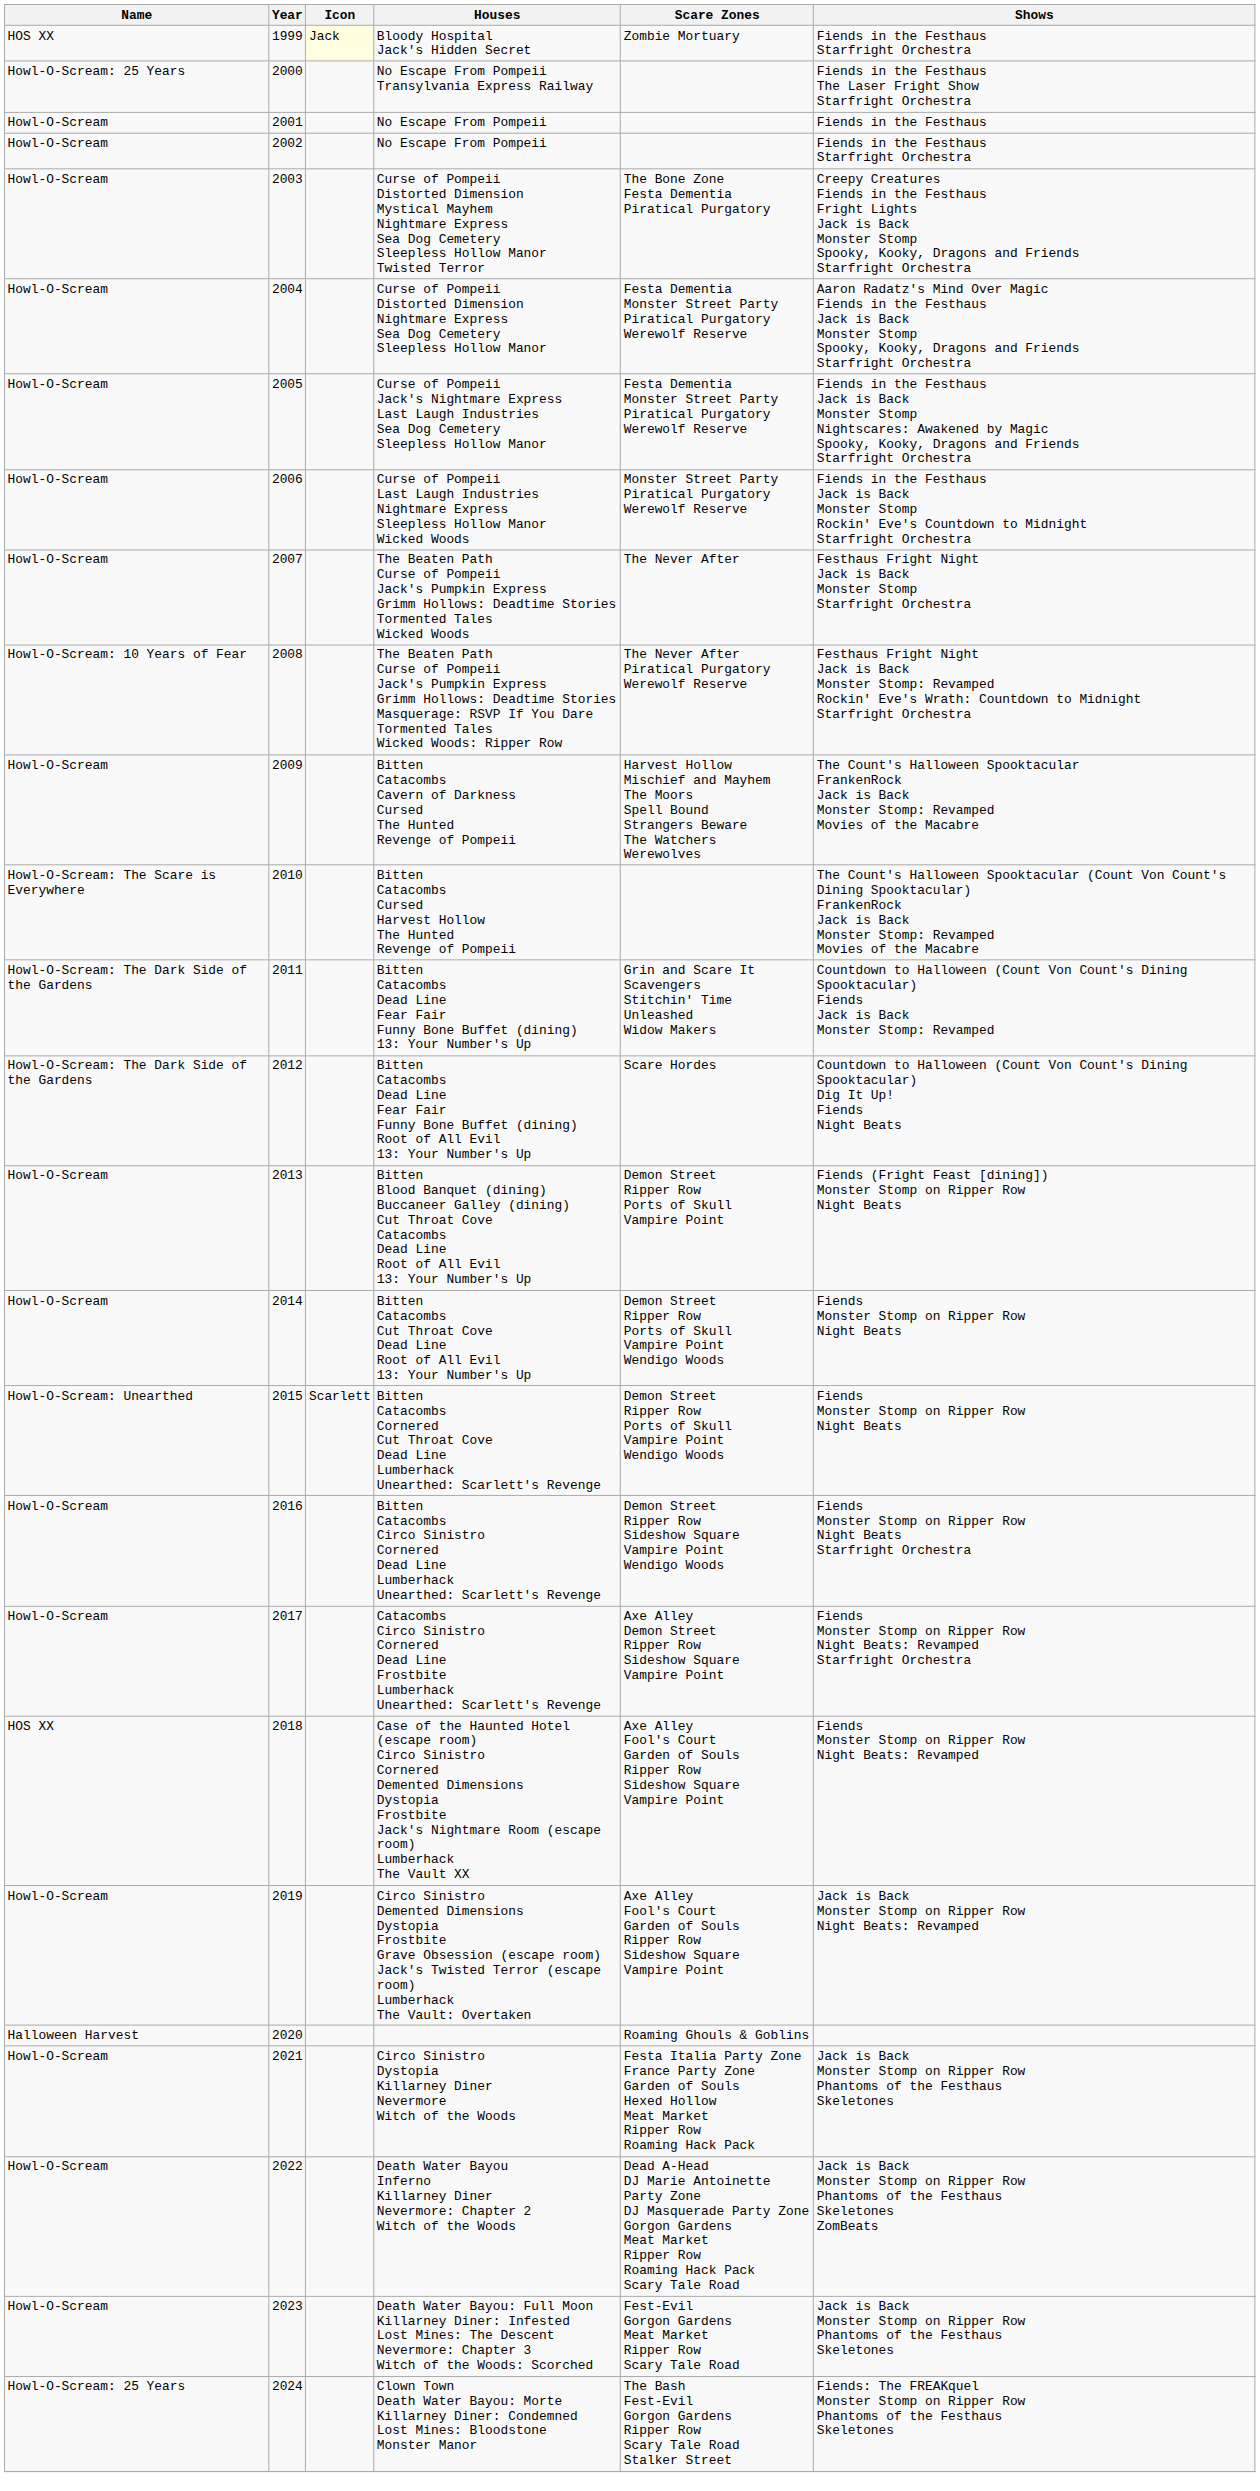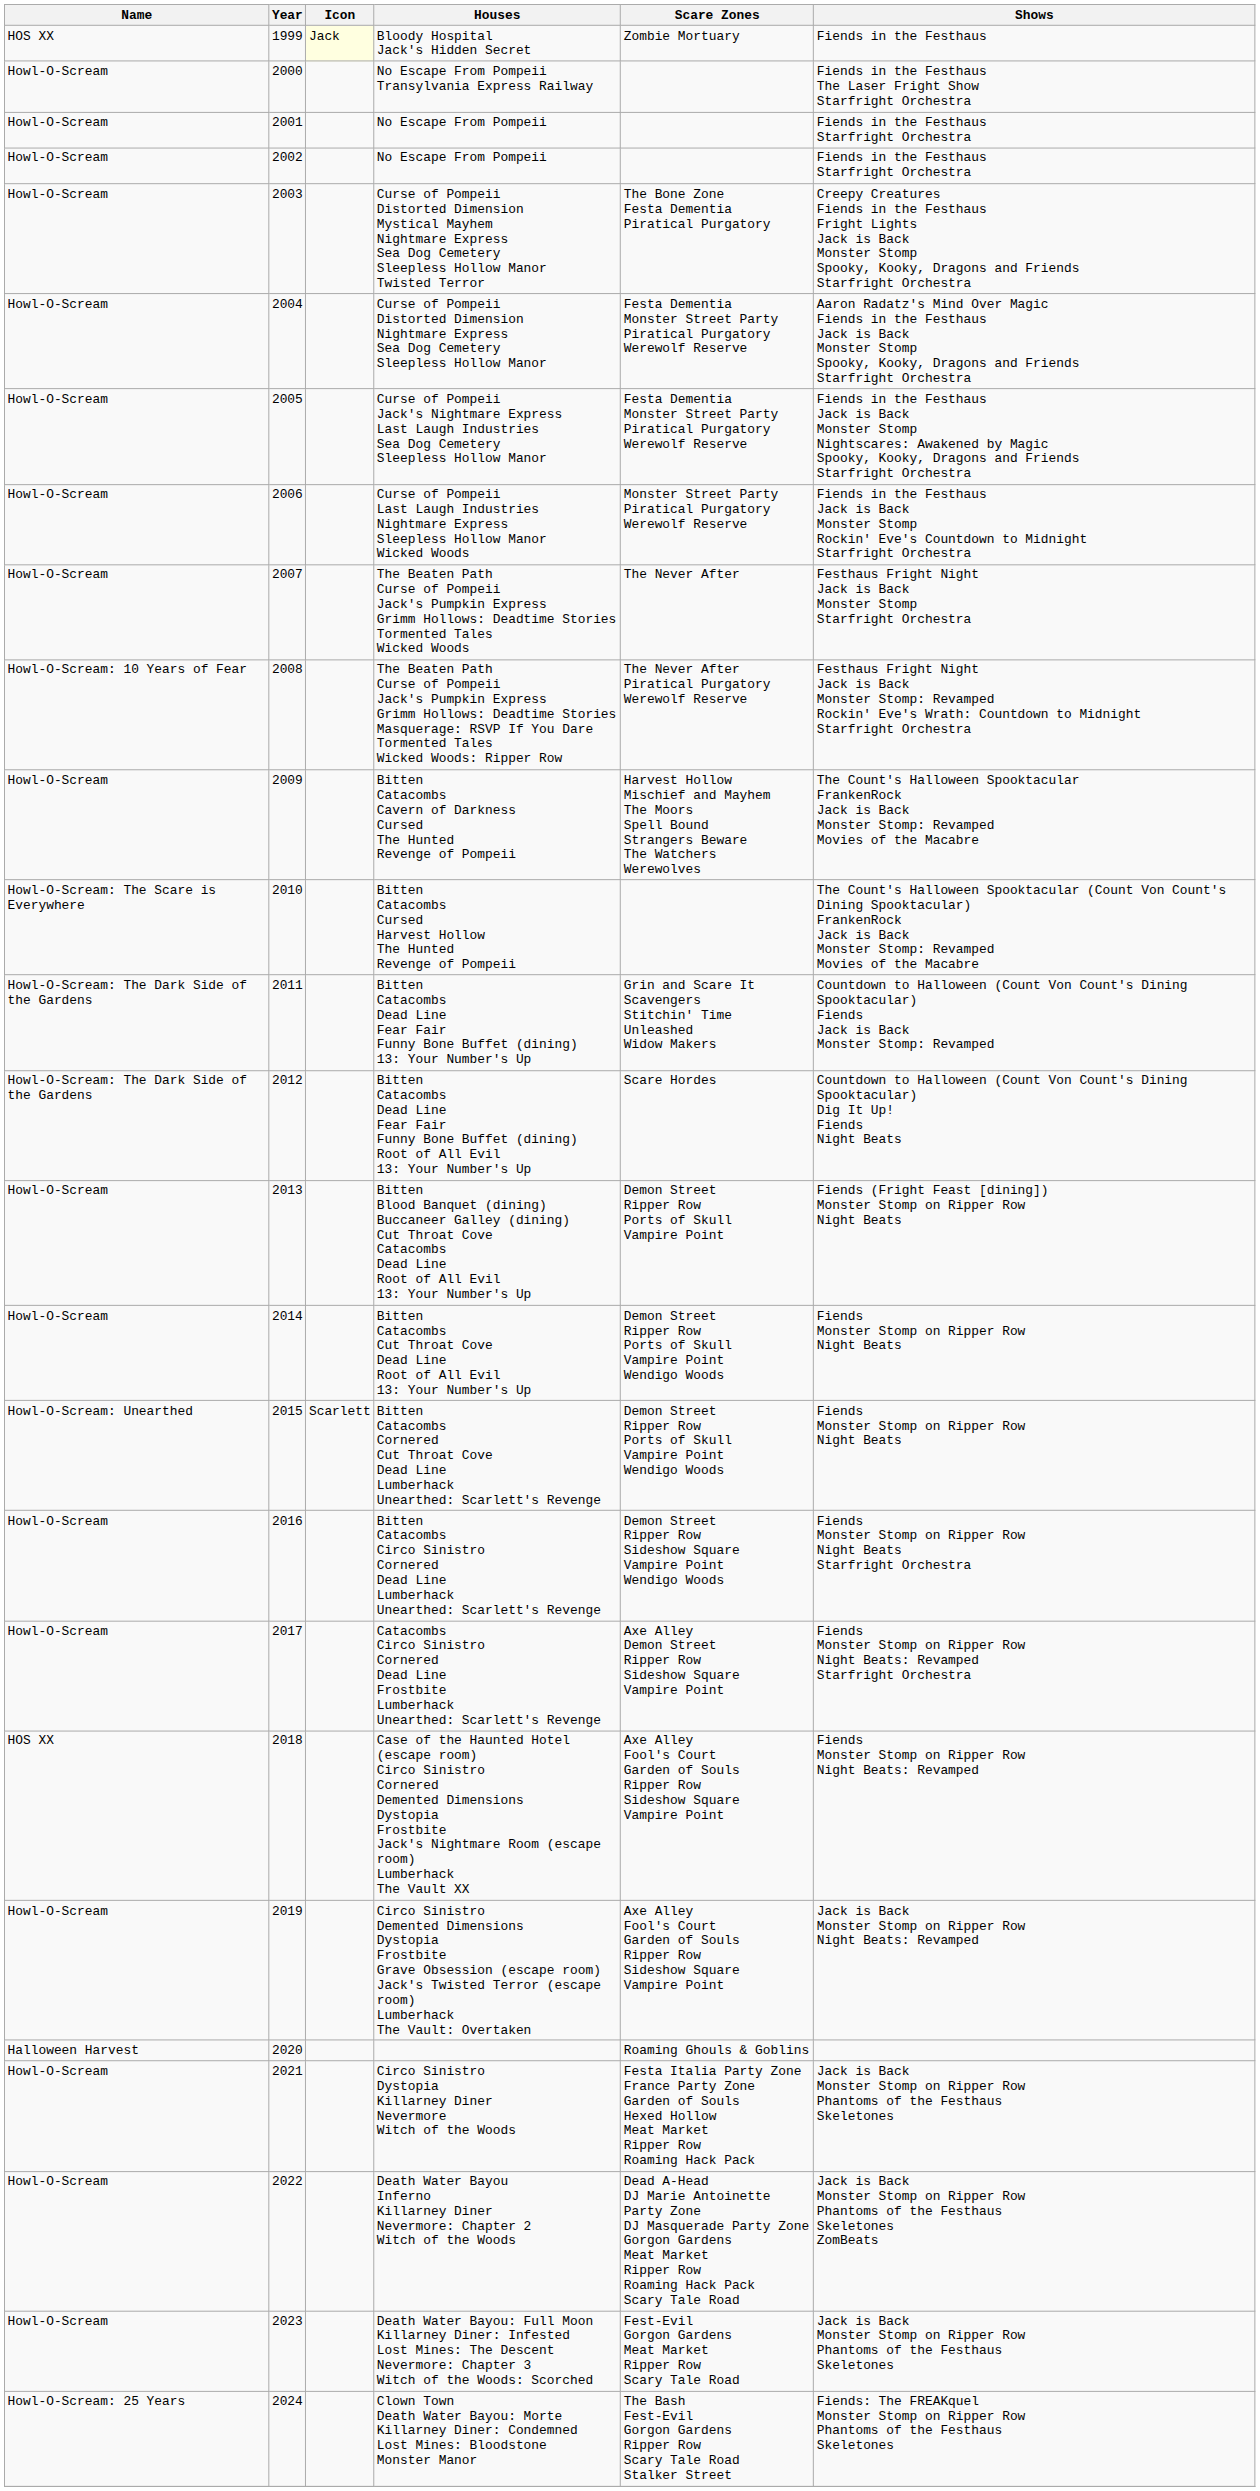 <table class="wikitable collapsible collapsed" style="width:100%">
 <tr>
 <th>Name</th>
 <th>Year</th>
 <th>Icon</th>
 <th>Houses</th>
 <th>Scare Zones</th>
 <th>Shows</th>
 </tr>
 <tr valign="top">
 <td>HOS XX</td>
 <td>1999</td>
 <td style="background: lightyellow;">Jack</td>
 <td>Bloody Hospital<br> Jack's Hidden Secret</td>
 <td>Zombie Mortuary</td>
-<td>Fiends in the Festhaus<br> Starfright Orchestra</td>
+<td>Fiends in the Festhaus</td>
 </tr>
 <tr valign="top">
-<td>Howl-O-Scream: 25 Years</td>
+<td>Howl-O-Scream</td>
 <td>2000</td>
 <td></td>
 <td>No Escape From Pompeii<br> Transylvania Express Railway</td>
 <td></td>
 <td>Fiends in the Festhaus<br> The Laser Fright Show<br> Starfright Orchestra</td>
 </tr>
 <tr valign="top">
 <td>Howl-O-Scream</td>
 <td>2001</td>
 <td></td>
 <td>No Escape From Pompeii</td>
 <td></td>
-<td>Fiends in the Festhaus</td>
+<td>Fiends in the Festhaus<br> Starfright Orchestra</td>
 </tr>
 <tr valign="top">
 <td>Howl-O-Scream</td>
 <td>2002</td>
 <td></td>
 <td>No Escape From Pompeii</td>
 <td></td>
 <td>Fiends in the Festhaus<br> Starfright Orchestra</td>
 </tr>
 <tr valign="top">
 <td>Howl-O-Scream</td>
 <td>2003</td>
 <td></td>
 <td>Curse of Pompeii<br> Distorted Dimension<br> Mystical Mayhem<br> Nightmare Express<br> Sea Dog Cemetery<br> Sleepless Hollow Manor<br> Twisted Terror</td>
 <td>The Bone Zone<br> Festa Dementia<br> Piratical Purgatory</td>
 <td>Creepy Creatures<br> Fiends in the Festhaus<br> Fright Lights<br> Jack is Back<br> Monster Stomp<br> Spooky, Kooky, Dragons and Friends<br> Starfright Orchestra</td>
 </tr>
 <tr valign="top">
 <td>Howl-O-Scream</td>
 <td>2004</td>
 <td></td>
 <td>Curse of Pompeii<br> Distorted Dimension<br> Nightmare Express<br> Sea Dog Cemetery<br> Sleepless Hollow Manor</td>
 <td>Festa Dementia<br> Monster Street Party<br> Piratical Purgatory<br> Werewolf Reserve</td>
 <td>Aaron Radatz's Mind Over Magic<br> Fiends in the Festhaus<br> Jack is Back<br> Monster Stomp<br> Spooky, Kooky, Dragons and Friends<br> Starfright Orchestra</td>
 </tr>
 <tr valign="top">
 <td>Howl-O-Scream</td>
 <td>2005</td>
 <td></td>
 <td>Curse of Pompeii<br> Jack's Nightmare Express<br> Last Laugh Industries<br> Sea Dog Cemetery<br> Sleepless Hollow Manor</td>
 <td>Festa Dementia<br> Monster Street Party<br> Piratical Purgatory<br> Werewolf Reserve</td>
 <td>Fiends in the Festhaus<br> Jack is Back<br> Monster Stomp<br> Nightscares: Awakened by Magic<br> Spooky, Kooky, Dragons and Friends<br> Starfright Orchestra</td>
 </tr>
 <tr valign="top">
 <td>Howl-O-Scream</td>
 <td>2006</td>
 <td></td>
 <td>Curse of Pompeii<br> Last Laugh Industries<br> Nightmare Express<br> Sleepless Hollow Manor<br> Wicked Woods</td>
 <td>Monster Street Party<br> Piratical Purgatory<br> Werewolf Reserve</td>
 <td>Fiends in the Festhaus<br> Jack is Back<br> Monster Stomp<br> Rockin' Eve's Countdown to Midnight<br> Starfright Orchestra</td>
 </tr>
 <tr valign="top">
 <td>Howl-O-Scream</td>
 <td>2007</td>
 <td></td>
 <td>The Beaten Path<br> Curse of Pompeii<br> Jack's Pumpkin Express<br> Grimm Hollows: Deadtime Stories<br> Tormented Tales<br> Wicked Woods</td>
 <td>The Never After</td>
 <td>Festhaus Fright Night<br> Jack is Back<br> Monster Stomp<br> Starfright Orchestra</td>
 </tr>
 <tr valign="top">
 <td>Howl-O-Scream: 10 Years of Fear</td>
 <td>2008</td>
 <td></td>
 <td>The Beaten Path<br> Curse of Pompeii<br> Jack's Pumpkin Express<br> Grimm Hollows: Deadtime Stories<br> Masquerage: RSVP If You Dare<br> Tormented Tales<br> Wicked Woods: Ripper Row</td>
 <td>The Never After<br> Piratical Purgatory<br> Werewolf Reserve</td>
 <td>Festhaus Fright Night<br> Jack is Back<br> Monster Stomp: Revamped<br> Rockin' Eve's Wrath: Countdown to Midnight<br> Starfright Orchestra</td>
 </tr>
 <tr valign="top">
 <td>Howl-O-Scream</td>
 <td>2009</td>
 <td></td>
 <td>Bitten<br> Catacombs<br> Cavern of Darkness<br> Cursed<br> The Hunted<br> Revenge of Pompeii</td>
 <td>Harvest Hollow<br> Mischief and Mayhem<br> The Moors<br> Spell Bound<br> Strangers Beware<br> The Watchers<br> Werewolves</td>
 <td>The Count's Halloween Spooktacular<br> FrankenRock<br> Jack is Back<br> Monster Stomp: Revamped<br> Movies of the Macabre</td>
 </tr>
 <tr valign="top">
 <td>Howl-O-Scream: The Scare is Everywhere</td>
 <td>2010</td>
 <td></td>
 <td>Bitten<br> Catacombs<br> Cursed<br> Harvest Hollow<br> The Hunted<br> Revenge of Pompeii</td>
 <td></td>
 <td>The Count's Halloween Spooktacular (Count Von Count's Dining Spooktacular)<br> FrankenRock<br> Jack is Back<br> Monster Stomp: Revamped<br> Movies of the Macabre</td>
 </tr>
 <tr valign="top">
 <td>Howl-O-Scream: The Dark Side of the Gardens</td>
 <td>2011</td>
 <td></td>
 <td>Bitten<br> Catacombs<br> Dead Line<br> Fear Fair<br> Funny Bone Buffet (dining) <br> 13: Your Number's Up</td>
 <td>Grin and Scare It<br> Scavengers<br> Stitchin' Time<br> Unleashed<br> Widow Makers</td>
 <td>Countdown to Halloween (Count Von Count's Dining Spooktacular)<br> Fiends<br> Jack is Back<br> Monster Stomp: Revamped</td>
 </tr>
 <tr valign="top">
 <td>Howl-O-Scream: The Dark Side of the Gardens</td>
 <td>2012</td>
 <td></td>
 <td>Bitten<br> Catacombs<br> Dead Line<br> Fear Fair<br> Funny Bone Buffet (dining) <br>Root of All Evil<br> 13: Your Number's Up</td>
 <td>Scare Hordes</td>
 <td>Countdown to Halloween (Count Von Count's Dining Spooktacular)<br> Dig It Up!<br> Fiends<br> Night Beats</td>
 </tr>
 <tr valign="top">
 <td>Howl-O-Scream</td>
 <td>2013</td>
 <td></td>
 <td>Bitten<br> Blood Banquet (dining)<br> Buccaneer Galley (dining)<br> Cut Throat Cove<br> Catacombs<br> Dead Line<br>Root of All Evil<br> 13: Your Number's Up</td>
 <td>Demon Street<br> Ripper Row<br> Ports of Skull<br> Vampire Point</td>
 <td>Fiends (Fright Feast [dining])<br> Monster Stomp on Ripper Row<br> Night Beats</td>
 </tr>
 <tr valign="top">
 <td>Howl-O-Scream</td>
 <td>2014</td>
 <td></td>
 <td>Bitten<br> Catacombs<br> Cut Throat Cove<br> Dead Line<br>Root of All Evil<br> 13: Your Number's Up</td>
 <td>Demon Street<br> Ripper Row<br> Ports of Skull<br> Vampire Point<br> Wendigo Woods</td>
 <td>Fiends<br> Monster Stomp on Ripper Row<br> Night Beats</td>
 </tr>
 <tr valign="top">
 <td>Howl-O-Scream: Unearthed</td>
 <td>2015</td>
 <td>Scarlett</td>
 <td>Bitten<br> Catacombs<br> Cornered<br> Cut Throat Cove<br> Dead Line<br> Lumberhack<br> Unearthed: Scarlett's Revenge</td>
 <td>Demon Street<br> Ripper Row<br> Ports of Skull<br> Vampire Point<br> Wendigo Woods</td>
 <td>Fiends<br> Monster Stomp on Ripper Row<br> Night Beats</td>
 </tr>
 <tr valign="top">
 <td>Howl-O-Scream<br></td>
 <td>2016</td>
 <td></td>
 <td>Bitten<br> Catacombs<br> Circo Sinistro<br> Cornered<br> Dead Line<br> Lumberhack<br> Unearthed: Scarlett's Revenge</td>
 <td>Demon Street<br> Ripper Row<br> Sideshow Square<br> Vampire Point<br> Wendigo Woods</td>
 <td>Fiends<br> Monster Stomp on Ripper Row<br> Night Beats<br> Starfright Orchestra</td>
 </tr>
 <tr valign="top">
 <td>Howl-O-Scream</td>
 <td>2017</td>
 <td></td>
 <td>Catacombs<br> Circo Sinistro<br> Cornered<br> Dead Line<br> Frostbite<br> Lumberhack<br> Unearthed: Scarlett's Revenge</td>
 <td>Axe Alley<br> Demon Street<br> Ripper Row<br> Sideshow Square<br> Vampire Point</td>
 <td>Fiends<br> Monster Stomp on Ripper Row<br> Night Beats: Revamped<br> Starfright Orchestra</td>
 </tr>
 <tr valign="top">
 <td>HOS XX</td>
 <td>2018</td>
 <td></td>
 <td>Case of the Haunted Hotel (escape room)<br> Circo Sinistro<br> Cornered<br> Demented Dimensions<br> Dystopia<br> Frostbite<br> Jack's Nightmare Room (escape room)<br> Lumberhack<br> The Vault XX</td>
 <td>Axe Alley<br> Fool's Court<br> Garden of Souls<br> Ripper Row<br> Sideshow Square<br> Vampire Point</td>
 <td>Fiends<br> Monster Stomp on Ripper Row<br> Night Beats: Revamped</td>
 </tr>
 <tr valign="top">
 <td>Howl-O-Scream</td>
 <td>2019</td>
 <td></td>
 <td>Circo Sinistro<br> Demented Dimensions<br> Dystopia<br> Frostbite<br> Grave Obsession (escape room)<br> Jack's Twisted Terror (escape room)<br> Lumberhack<br> The Vault: Overtaken</td>
 <td>Axe Alley<br> Fool's Court<br> Garden of Souls<br> Ripper Row<br> Sideshow Square<br> Vampire Point</td>
 <td>Jack is Back<br> Monster Stomp on Ripper Row<br> Night Beats: Revamped</td>
 </tr>
 <tr valign="top">
 <td>Halloween Harvest</td>
 <td>2020</td>
 <td></td>
 <td></td>
 <td>Roaming Ghouls & Goblins</td>
 <td></td>
 </tr>
 <tr valign="top">
 <td>Howl-O-Scream</td>
 <td>2021</td>
 <td></td>
 <td>Circo Sinistro<br> Dystopia<br> Killarney Diner<br> Nevermore<br> Witch of the Woods</td>
 <td>Festa Italia Party Zone<br> France Party Zone<br> Garden of Souls<br> Hexed Hollow<br> Meat Market<br> Ripper Row<br> Roaming Hack Pack</td>
 <td>Jack is Back<br> Monster Stomp on Ripper Row<br> Phantoms of the Festhaus<br> Skeletones</td>
 </tr>
 <tr valign="top">
 <td>Howl-O-Scream</td>
 <td>2022</td>
 <td></td>
 <td>Death Water Bayou<br> Inferno<br> Killarney Diner<br> Nevermore: Chapter 2<br> Witch of the Woods</td>
 <td>Dead A-Head<br> DJ Marie Antoinette Party Zone<br> DJ Masquerade Party Zone<br> Gorgon Gardens<br> Meat Market<br> Ripper Row<br> Roaming Hack Pack<br> Scary Tale Road</td>
 <td>Jack is Back<br> Monster Stomp on Ripper Row<br> Phantoms of the Festhaus<br> Skeletones<br> ZomBeats</td>
 </tr>
 <tr valign="top">
 <td>Howl-O-Scream</td>
 <td>2023</td>
 <td></td>
 <td>Death Water Bayou: Full Moon<br> Killarney Diner: Infested<br> Lost Mines: The Descent<br> Nevermore: Chapter 3<br> Witch of the Woods: Scorched</td>
 <td>Fest-Evil<br> Gorgon Gardens<br> Meat Market<br> Ripper Row<br> Scary Tale Road</td>
 <td>Jack is Back<br> Monster Stomp on Ripper Row<br> Phantoms of the Festhaus<br> Skeletones</td>
 </tr>
 <tr valign="top">
 <td>Howl-O-Scream: 25 Years</td>
 <td>2024</td>
 <td></td>
 <td>Clown Town<br> Death Water Bayou: Morte<br> Killarney Diner: Condemned<br> Lost Mines: Bloodstone<br> Monster Manor</td>
 <td>The Bash<br>  Fest-Evil<br> Gorgon Gardens<br> Ripper Row<br> Scary Tale Road<br> Stalker Street</td>
 <td>Fiends: The FREAKquel<br> Monster Stomp on Ripper Row<br> Phantoms of the Festhaus<br> Skeletones</td>
 </tr>
 <tr valign="top">
 </tr>
 </table>
